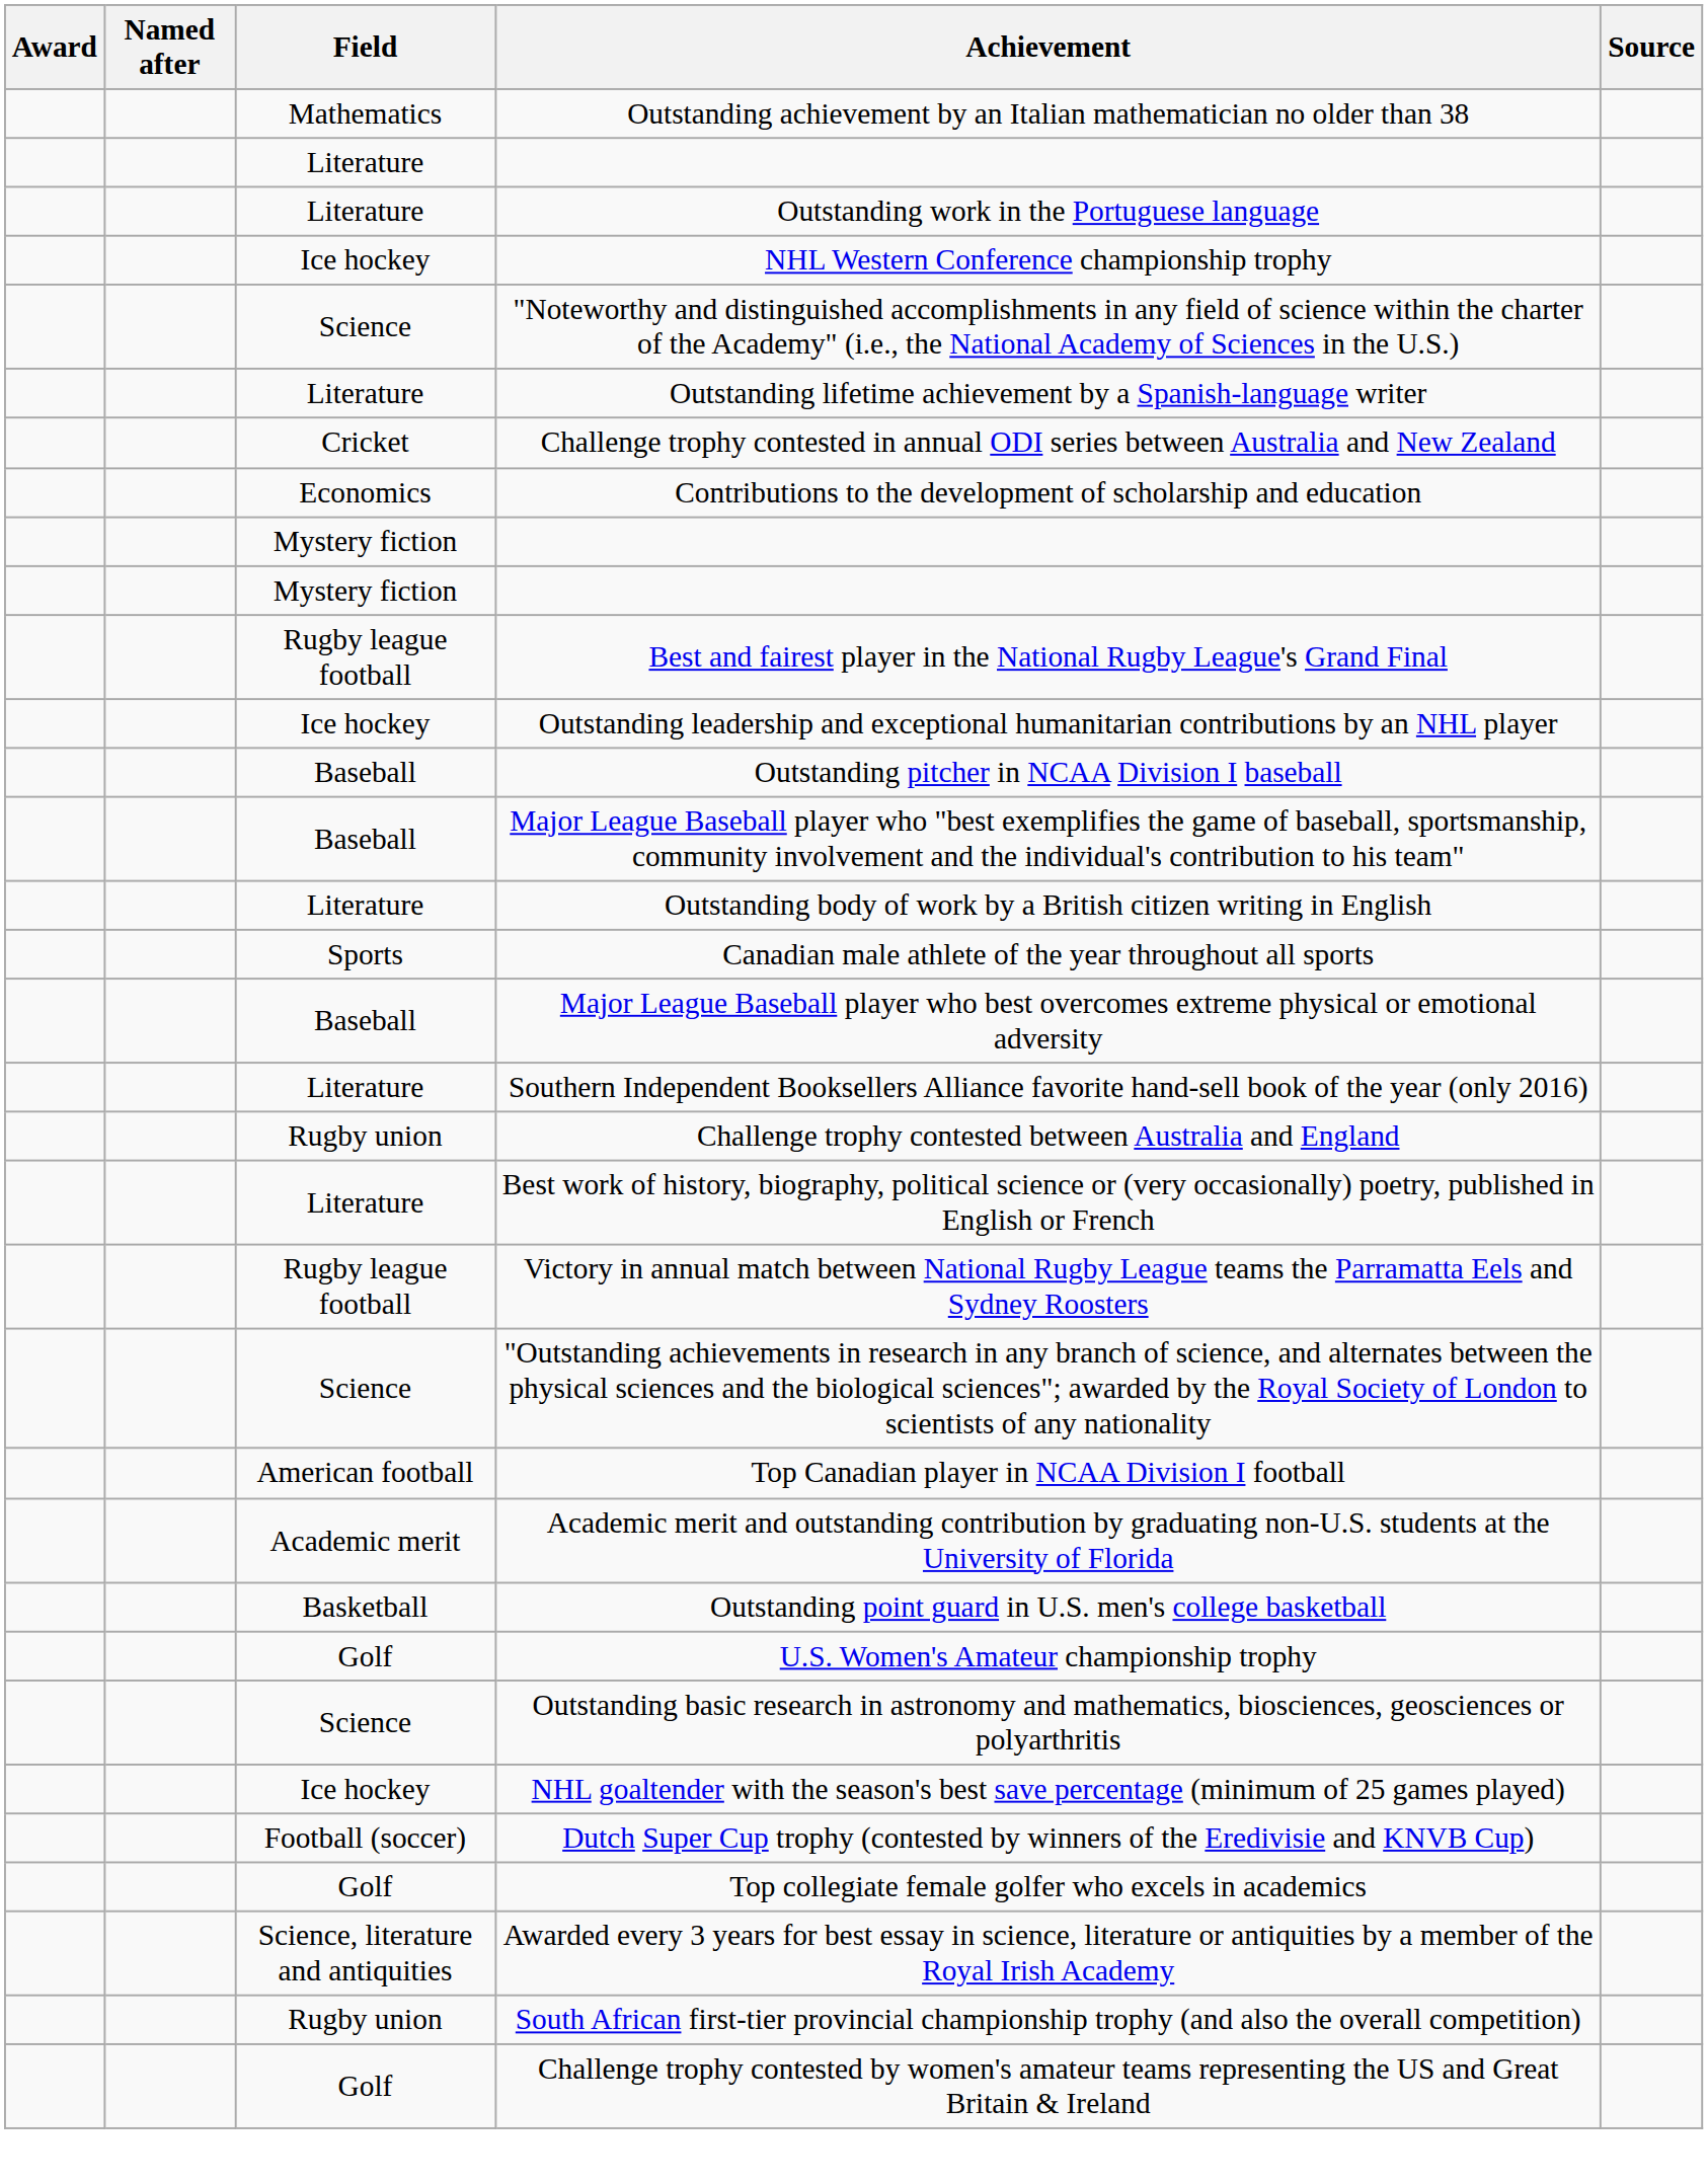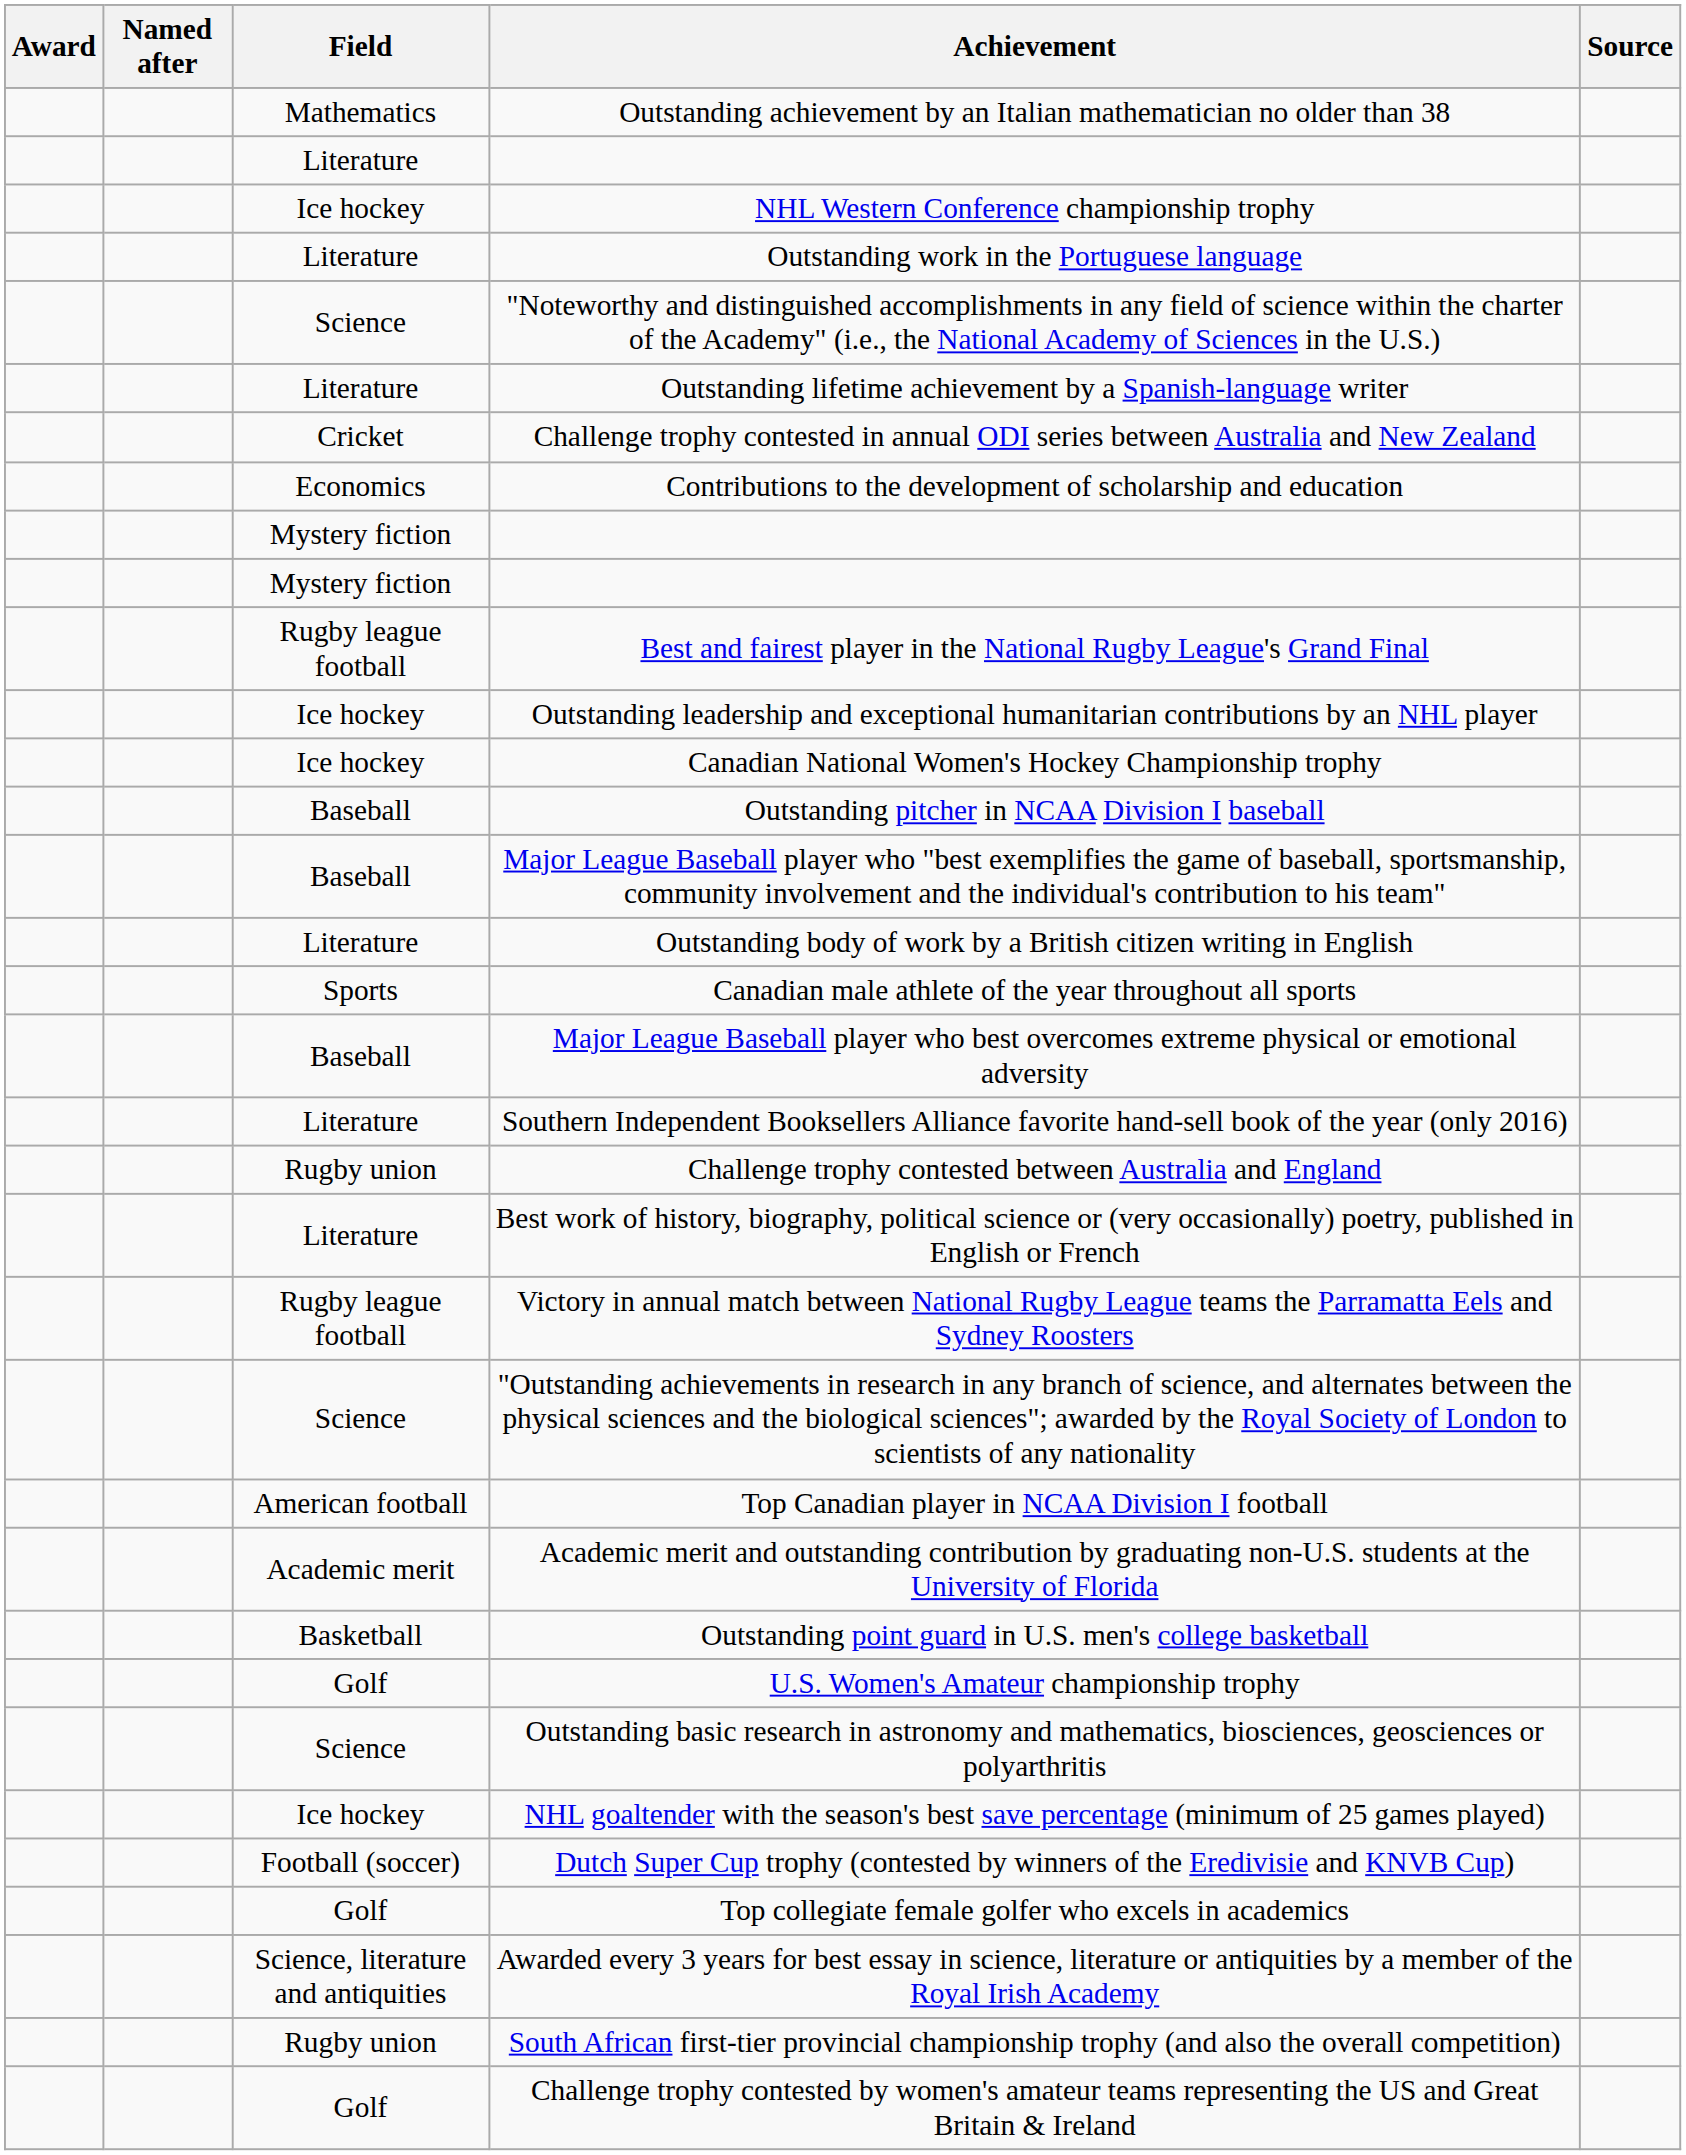 <table class="wikitable sortable" style="text-align:center; font-size:95%">
 <tr>
 <th>Award</th>
 <th>Named after</th>
 <th>Field</th>
 <th>Achievement</th>
 <th>Source</th>
 </tr>
 <tr>
 <td align="left"></td>
 <td></td>
 <td>Mathematics</td>
 <td>Outstanding achievement by an Italian mathematician no older than 38</td>
 <td></td>
 </tr>
 <tr>
 <td align="left"></td>
 <td></td>
 <td>Literature</td>
 <td></td>
 <td></td>
 </tr>
 <tr>
 <td align="left"></td>
 <td></td>
-<td>Literature</td>
-<td>Outstanding work in the <a href='#'>Portuguese language</a></td>
+<td>Ice hockey</td>
+<td><a href='#'>NHL Western Conference</a> championship trophy</td>
 <td></td>
 </tr>
 <tr>
 <td align="left"></td>
 <td></td>
-<td>Ice hockey</td>
-<td><a href='#'>NHL Western Conference</a> championship trophy</td>
+<td>Literature</td>
+<td>Outstanding work in the <a href='#'>Portuguese language</a></td>
 <td></td>
 </tr>
 <tr>
 <td align="left"></td>
 <td></td>
 <td>Science</td>
 <td>"Noteworthy and distinguished accomplishments in any field of science within the charter of the Academy" (i.e., the <a href='#'>National Academy of Sciences</a> in the U.S.)</td>
 <td></td>
 </tr>
 <tr>
 <td align="left"></td>
 <td></td>
 <td>Literature</td>
 <td>Outstanding lifetime achievement by a <a href='#'>Spanish-language</a> writer</td>
 <td></td>
 </tr>
 <tr>
 <td align="left"></td>
 <td></td>
 <td>Cricket</td>
 <td>Challenge trophy contested in annual <a href='#'>ODI</a> series between <a href='#'>Australia</a> and <a href='#'>New Zealand</a></td>
 <td></td>
 </tr>
 <tr>
 <td align="left"></td>
 <td></td>
 <td>Economics</td>
 <td>Contributions to the development of scholarship and education</td>
 <td></td>
 </tr>
 <tr>
 <td align="left"></td>
 <td></td>
 <td>Mystery fiction</td>
 <td></td>
 <td></td>
 </tr>
 <tr>
 <td align="left"></td>
 <td></td>
 <td>Mystery fiction</td>
 <td></td>
 <td></td>
 </tr>
 <tr>
 <td align="left"></td>
 <td></td>
 <td>Rugby league football</td>
 <td><a href='#'>Best and fairest</a> player in the <a href='#'>National Rugby League</a>'s <a href='#'>Grand Final</a></td>
 <td></td>
 </tr>
 <tr>
 <td align="left"></td>
 <td></td>
 <td>Ice hockey</td>
 <td>Outstanding leadership and exceptional humanitarian contributions by an <a href='#'>NHL</a> player</td>
+<td></td>
+</tr>
+<tr>
+<td align="left"></td>
+<td></td>
+<td>Ice hockey</td>
+<td>Canadian National Women's Hockey Championship trophy</td>
 <td></td>
 </tr>
 <tr>
 <td align="left"></td>
 <td></td>
 <td>Baseball</td>
 <td>Outstanding <a href='#'>pitcher</a> in <a href='#'>NCAA</a> <a href='#'>Division I</a> <a href='#'>baseball</a></td>
 <td></td>
 </tr>
 <tr>
 <td align="left"></td>
 <td></td>
 <td>Baseball</td>
 <td><a href='#'>Major League Baseball</a> player who "best exemplifies the game of baseball, sportsmanship, community involvement and the individual's contribution to his team"</td>
 <td></td>
 </tr>
 <tr>
 <td align="left"></td>
 <td></td>
 <td>Literature</td>
 <td>Outstanding body of work by a British citizen writing in English</td>
 <td></td>
 </tr>
 <tr>
 <td align="left"></td>
 <td></td>
 <td>Sports</td>
 <td>Canadian male athlete of the year throughout all sports</td>
 <td></td>
 </tr>
 <tr>
 <td align="left"></td>
 <td></td>
 <td>Baseball</td>
 <td><a href='#'>Major League Baseball</a> player who best overcomes extreme physical or emotional adversity</td>
 <td></td>
 </tr>
 <tr>
 <td align="left"></td>
 <td></td>
 <td>Literature</td>
 <td>Southern Independent Booksellers Alliance favorite hand-sell book of the year (only 2016)</td>
 <td></td>
 </tr>
 <tr>
 <td align="left"></td>
 <td></td>
 <td>Rugby union</td>
 <td>Challenge trophy contested between <a href='#'>Australia</a> and <a href='#'>England</a></td>
 <td></td>
 </tr>
 <tr>
 <td align="left"></td>
 <td></td>
 <td>Literature</td>
 <td>Best work of history, biography, political science or (very occasionally) poetry, published in English or French</td>
 <td></td>
 </tr>
 <tr>
 <td align="left"></td>
 <td></td>
 <td>Rugby league football</td>
 <td>Victory in annual match between <a href='#'>National Rugby League</a> teams the <a href='#'>Parramatta Eels</a> and <a href='#'>Sydney Roosters</a></td>
 <td></td>
 </tr>
 <tr>
 <td align="left"></td>
 <td></td>
 <td>Science</td>
 <td>"Outstanding achievements in research in any branch of science, and alternates between the physical sciences and the biological sciences"; awarded by the <a href='#'>Royal Society of London</a> to scientists of any nationality</td>
 <td></td>
 </tr>
 <tr>
 <td align="left"></td>
 <td></td>
 <td>American football</td>
 <td>Top Canadian player in <a href='#'>NCAA Division I</a> football</td>
 <td></td>
 </tr>
 <tr>
 <td align="left"></td>
 <td></td>
 <td>Academic merit</td>
 <td>Academic merit and outstanding contribution by graduating non-U.S. students at the <a href='#'>University of Florida</a></td>
 <td></td>
 </tr>
 <tr>
 <td align="left"></td>
 <td></td>
 <td>Basketball</td>
 <td>Outstanding <a href='#'>point guard</a> in U.S. men's <a href='#'>college basketball</a></td>
 <td></td>
 </tr>
 <tr>
 <td align="left"></td>
 <td></td>
 <td>Golf</td>
 <td><a href='#'>U.S. Women's Amateur</a> championship trophy</td>
 <td></td>
 </tr>
 <tr>
 <td align="left"></td>
 <td></td>
 <td>Science</td>
 <td>Outstanding basic research in astronomy and mathematics, biosciences, geosciences or polyarthritis</td>
 <td></td>
 </tr>
 <tr>
 <td align="left"></td>
 <td></td>
 <td>Ice hockey</td>
 <td><a href='#'>NHL</a> <a href='#'>goaltender</a> with the season's best <a href='#'>save percentage</a> (minimum of 25 games played)</td>
 <td></td>
 </tr>
 <tr>
 <td align="left"></td>
 <td></td>
 <td>Football (soccer)</td>
 <td><a href='#'>Dutch</a> <a href='#'>Super Cup</a> trophy (contested by winners of the <a href='#'>Eredivisie</a> and <a href='#'>KNVB Cup</a>)</td>
 <td></td>
 </tr>
 <tr>
 <td align="left"></td>
 <td></td>
 <td>Golf</td>
 <td>Top collegiate female golfer who excels in academics</td>
 <td></td>
 </tr>
 <tr>
 <td align="left"></td>
 <td></td>
 <td>Science, literature and antiquities</td>
 <td>Awarded every 3 years for best essay in science, literature or antiquities by a member of the <a href='#'>Royal Irish Academy</a></td>
 <td></td>
 </tr>
 <tr>
 <td align="left"></td>
 <td></td>
 <td>Rugby union</td>
 <td><a href='#'>South African</a> first-tier provincial championship trophy (and also the overall competition)</td>
 <td></td>
 </tr>
 <tr>
 <td align="left"></td>
 <td></td>
 <td>Golf</td>
 <td>Challenge trophy contested by women's amateur teams representing the US and Great Britain & Ireland</td>
 <td></td>
 </tr>
 </table>
